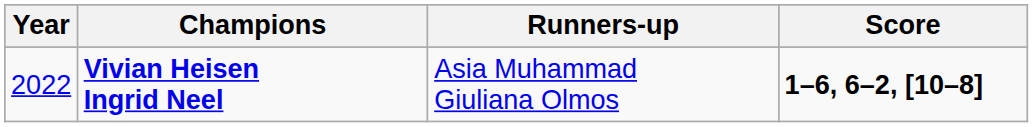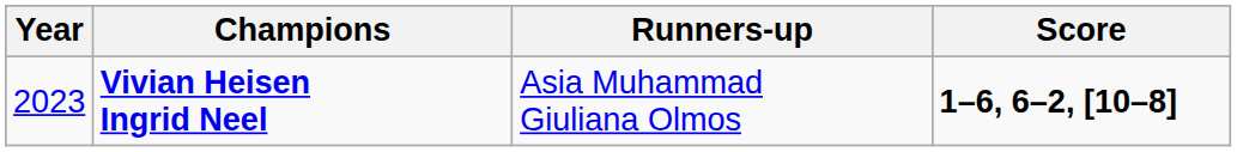 <table class="wikitable">
 <tr>
 <th>Year</th>
 <th width="200">Champions</th>
 <th width="200">Runners-up</th>
 <th width="140">Score</th>
 </tr>
 <tr>
-<td><a href='#'>2022</a></td>
+<td><a href='#'>2023</a></td>
 <td> <strong><a href='#'>Vivian Heisen</a></strong> <br>  <strong><a href='#'>Ingrid Neel</a></strong></td>
 <td> <a href='#'>Asia Muhammad</a> <br>  <a href='#'>Giuliana Olmos</a></td>
 <td><strong>1–6, 6–2, [10–8]</strong></td>
 </tr>
 </table>
